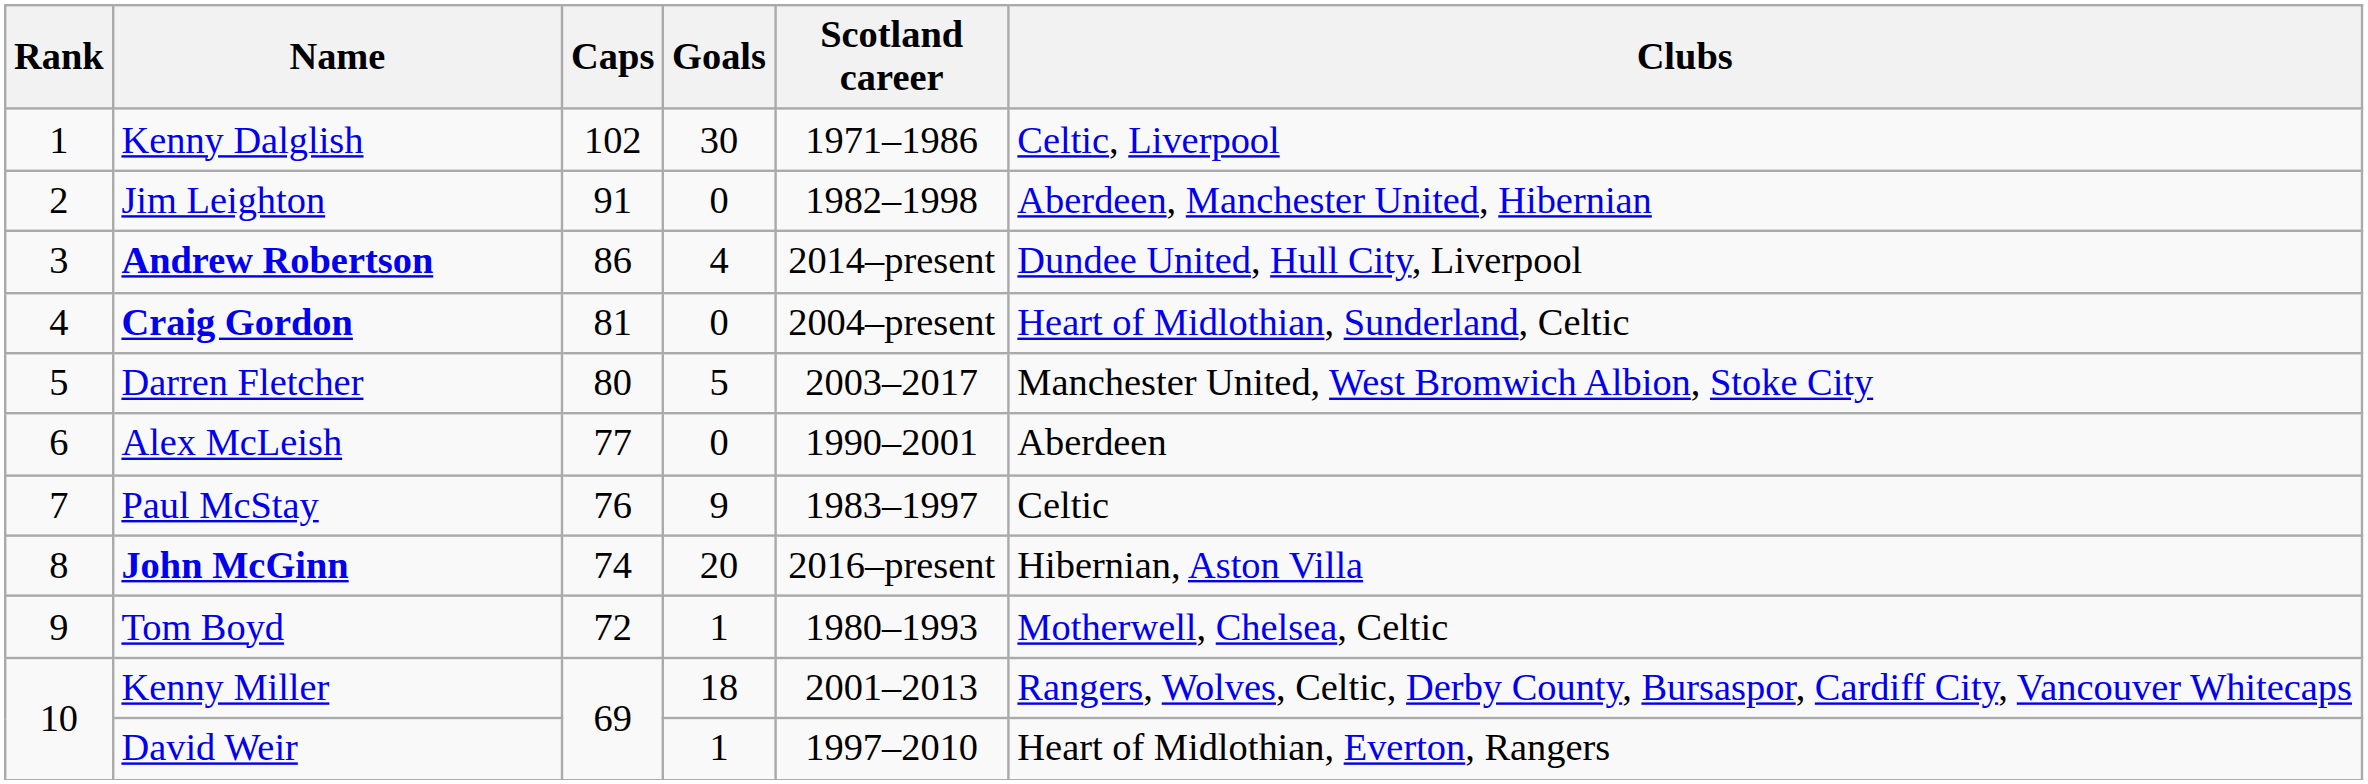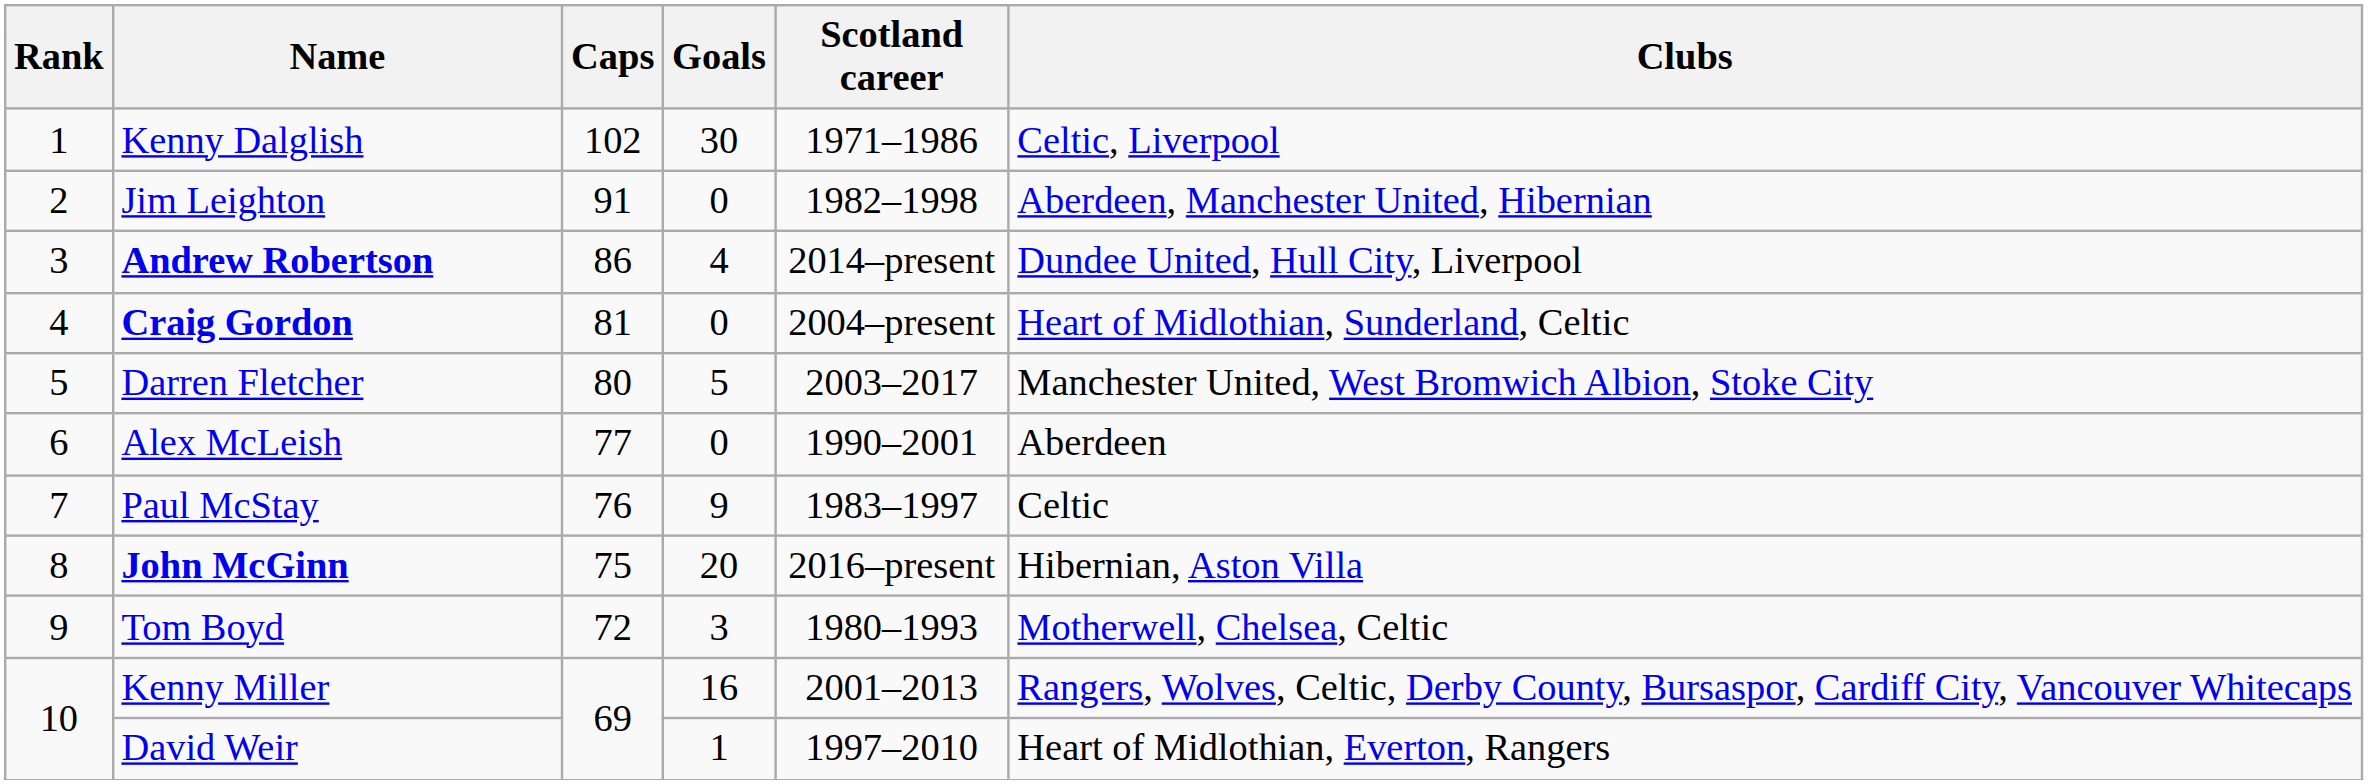 <table class="wikitable sortable" style="text-align: center;">
 <tr>
 <th>Rank</th>
 <th class="unsortable" width=180px>Name</th>
 <th>Caps</th>
 <th>Goals</th>
 <th class="unsortable" width=90px>Scotland career</th>
 <th class="unsortable">Clubs</th>
 </tr>
 <tr>
 <td>1</td>
 <td style="text-align: left;"><a href='#'>Kenny Dalglish</a></td>
 <td>102</td>
 <td>30</td>
 <td>1971–1986</td>
 <td style="text-align: left;"><a href='#'>Celtic</a>, <a href='#'>Liverpool</a></td>
 </tr>
 <tr>
 <td>2</td>
 <td style="text-align: left;"><a href='#'>Jim Leighton</a></td>
 <td>91</td>
 <td>0</td>
 <td>1982–1998</td>
 <td style="text-align: left;"><a href='#'>Aberdeen</a>, <a href='#'>Manchester United</a>, <a href='#'>Hibernian</a></td>
 </tr>
 <tr>
 <td>3</td>
 <td style="text-align: left;"><strong><a href='#'>Andrew Robertson</a></strong></td>
 <td>86</td>
 <td>4</td>
 <td>2014–present</td>
 <td style="text-align: left;"><a href='#'>Dundee United</a>, <a href='#'>Hull City</a>, Liverpool</td>
 </tr>
 <tr>
 <td>4</td>
 <td style="text-align: left;"><strong><a href='#'>Craig Gordon</a></strong></td>
 <td>81</td>
 <td>0</td>
 <td>2004–present</td>
 <td style="text-align: left;"><a href='#'>Heart of Midlothian</a>, <a href='#'>Sunderland</a>, Celtic</td>
 </tr>
 <tr>
 <td>5</td>
 <td style="text-align: left;"><a href='#'>Darren Fletcher</a></td>
 <td>80</td>
 <td>5</td>
 <td>2003–2017</td>
 <td style="text-align: left;">Manchester United, <a href='#'>West Bromwich Albion</a>, <a href='#'>Stoke City</a></td>
 </tr>
 <tr>
 <td>6</td>
 <td style="text-align: left;"><a href='#'>Alex McLeish</a></td>
 <td>77</td>
 <td>0</td>
 <td>1990–2001</td>
 <td style="text-align: left;">Aberdeen</td>
 </tr>
 <tr>
 <td>7</td>
 <td style="text-align: left;"><a href='#'>Paul McStay</a></td>
 <td>76</td>
 <td>9</td>
 <td>1983–1997</td>
 <td style="text-align: left;">Celtic</td>
 </tr>
 <tr>
 <td>8</td>
 <td style="text-align: left;"><strong><a href='#'>John McGinn</a></strong></td>
-<td>74</td>
+<td>75</td>
 <td>20</td>
 <td>2016–present</td>
 <td style="text-align: left;">Hibernian, <a href='#'>Aston Villa</a></td>
 </tr>
 <tr>
 <td>9</td>
 <td style="text-align: left;"><a href='#'>Tom Boyd</a></td>
 <td>72</td>
-<td>1</td>
+<td>3</td>
 <td>1980–1993</td>
 <td style="text-align: left;"><a href='#'>Motherwell</a>, <a href='#'>Chelsea</a>, Celtic</td>
 </tr>
 <tr>
 <td rowspan="2">10</td>
 <td style="text-align: left;"><a href='#'>Kenny Miller</a></td>
 <td rowspan="2">69</td>
-<td>18</td>
+<td>16</td>
 <td>2001–2013</td>
 <td style="text-align: left;"><a href='#'>Rangers</a>, <a href='#'>Wolves</a>, Celtic, <a href='#'>Derby County</a>, <a href='#'>Bursaspor</a>, <a href='#'>Cardiff City</a>, <a href='#'>Vancouver Whitecaps</a></td>
 </tr>
 <tr>
 <td style="text-align: left;"><a href='#'>David Weir</a></td>
 <td>1</td>
 <td>1997–2010</td>
 <td style="text-align: left;">Heart of Midlothian, <a href='#'>Everton</a>, Rangers</td>
 </tr>
 <tr>
 </tr>
 </table>
